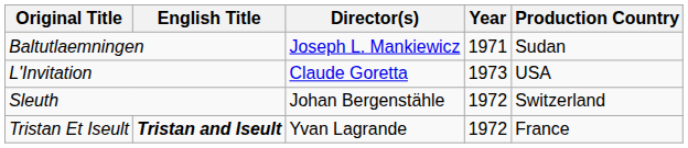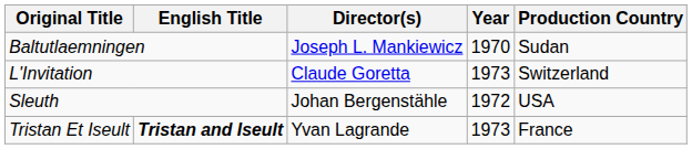 <table class="wikitable sortable">
 <tr>
 <th>Original Title</th>
 <th>English Title</th>
 <th>Director(s)</th>
 <th>Year</th>
 <th>Production Country</th>
 </tr>
 <tr>
 <td colspan="2"><em>Baltutlaemningen</em></td>
 <td><a href='#'>Joseph L. Mankiewicz</a></td>
-<td>1971</td>
+<td>1970</td>
 <td>Sudan</td>
 </tr>
 <tr>
 <td colspan="2"><em>L'Invitation</em></td>
 <td><a href='#'>Claude Goretta</a></td>
 <td>1973</td>
-<td>USA</td>
+<td>Switzerland</td>
 </tr>
 <tr>
 <td colspan="2"><em>Sleuth</em></td>
 <td>Johan Bergenstähle</td>
 <td>1972</td>
-<td>Switzerland</td>
+<td>USA</td>
 </tr>
 <tr>
 <td><em>Tristan Et Iseult</em></td>
 <td><strong><em>Tristan and Iseult</em></strong></td>
 <td>Yvan Lagrande</td>
-<td>1972</td>
+<td>1973</td>
 <td>France</td>
 </tr>
 </table>
